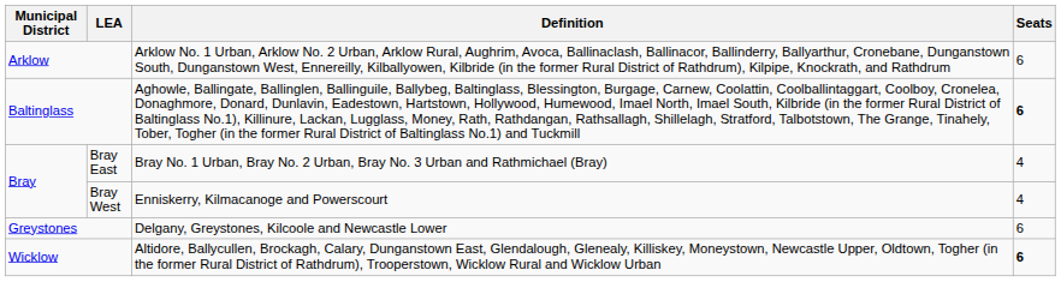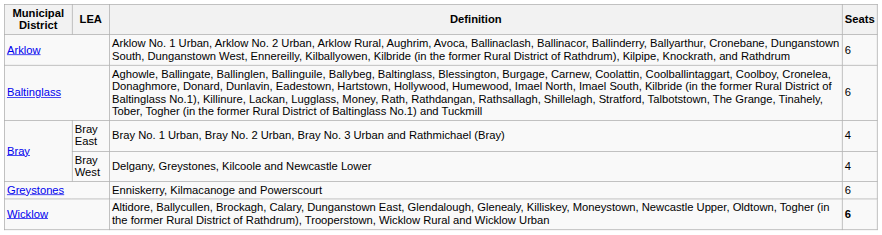 <table class="wikitable">
 <tr>
 <th>Municipal District</th>
 <th>LEA</th>
 <th>Definition</th>
 <th>Seats</th>
 </tr>
 <tr>
 <td colspan=2><a href='#'>Arklow</a></td>
 <td>Arklow No. 1 Urban, Arklow No. 2 Urban, Arklow Rural, Aughrim, Avoca, Ballinaclash, Ballinacor, Ballinderry, Ballyarthur, Cronebane, Dunganstown South, Dunganstown West, Ennereilly, Kilballyowen, Kilbride (in the former Rural District of Rathdrum), Kilpipe, Knockrath, and Rathdrum</td>
 <td>6</td>
 </tr>
 <tr>
 <td colspan=2><a href='#'>Baltinglass</a></td>
 <td>Aghowle, Ballingate, Ballinglen, Ballinguile, Ballybeg, Baltinglass, Blessington, Burgage, Carnew, Coolattin, Coolballintaggart, Coolboy, Cronelea, Donaghmore, Donard, Dunlavin, Eadestown, Hartstown, Hollywood, Humewood, Imael North, Imael South, Kilbride (in the former Rural District of Baltinglass No.1), Killinure, Lackan, Lugglass, Money, Rath, Rathdangan, Rathsallagh, Shillelagh, Stratford, Talbotstown, The Grange, Tinahely, Tober, Togher (in the former Rural District of Baltinglass No.1) and Tuckmill</td>
-<td><strong>6</strong></td>
+<td>6</td>
 </tr>
 <tr>
 <td rowspan=2><a href='#'>Bray</a></td>
 <td>Bray East</td>
 <td>Bray No. 1 Urban, Bray No. 2 Urban, Bray No. 3 Urban and Rathmichael (Bray)</td>
 <td>4</td>
 </tr>
 <tr>
 <td>Bray West</td>
-<td>Enniskerry, Kilmacanoge and Powerscourt</td>
+<td>Delgany, Greystones, Kilcoole and Newcastle Lower</td>
 <td>4</td>
 </tr>
 <tr>
 <td colspan=2><a href='#'>Greystones</a></td>
-<td>Delgany, Greystones, Kilcoole and Newcastle Lower</td>
+<td>Enniskerry, Kilmacanoge and Powerscourt</td>
 <td>6</td>
 </tr>
 <tr>
 <td colspan=2><a href='#'>Wicklow</a></td>
 <td>Altidore, Ballycullen, Brockagh, Calary, Dunganstown East, Glendalough, Glenealy, Killiskey, Moneystown, Newcastle Upper, Oldtown, Togher (in the former Rural District of Rathdrum), Trooperstown, Wicklow Rural and Wicklow Urban</td>
 <td><strong>6</strong></td>
 </tr>
 </table>
